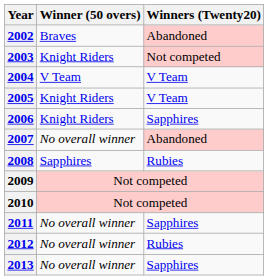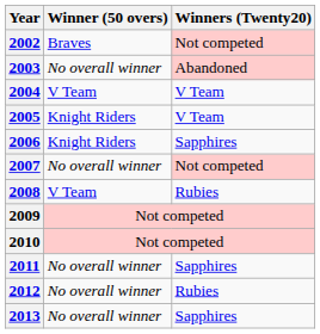 <table class="wikitable sortable plainrowheaders">
 <tr>
 <th scope="col">Year</th>
 <th scope="col">Winner (50 overs)</th>
 <th scope="col">Winners (Twenty20)</th>
 </tr>
 <tr>
 <th scope="row" style="text-align:center"><a href='#'>2002</a></th>
 <td><a href='#'>Braves</a></td>
-<td style="background:#fcc;">Abandoned</td>
+<td style="background:#fcc;">Not competed</td>
 </tr>
 <tr>
 <th scope="row" style="text-align:center"><a href='#'>2003</a></th>
-<td><a href='#'>Knight Riders</a></td>
-<td style="background:#fcc;">Not competed</td>
+<td><em>No overall winner</em></td>
+<td style="background:#fcc;">Abandoned</td>
 </tr>
 <tr>
 <th scope="row" style="text-align:center"><a href='#'>2004</a></th>
 <td><a href='#'>V Team</a></td>
 <td><a href='#'>V Team</a></td>
 </tr>
 <tr>
 <th scope="row" style="text-align:center"><a href='#'>2005</a></th>
 <td><a href='#'>Knight Riders</a></td>
 <td><a href='#'>V Team</a></td>
 </tr>
 <tr>
 <th scope="row" style="text-align:center"><a href='#'>2006</a></th>
 <td><a href='#'>Knight Riders</a></td>
 <td><a href='#'>Sapphires</a></td>
 </tr>
 <tr>
 <th scope="row" style="text-align:center"><a href='#'>2007</a></th>
 <td><em>No overall winner</em></td>
-<td style="background:#fcc;">Abandoned</td>
+<td style="background:#fcc;">Not competed</td>
 </tr>
 <tr>
 <th scope="row" style="text-align:center"><a href='#'>2008</a></th>
-<td><a href='#'>Sapphires</a></td>
+<td><a href='#'>V Team</a></td>
 <td><a href='#'>Rubies</a></td>
 </tr>
 <tr>
 <th scope="row" style="text-align:center">2009</th>
 <td colspan="2"  style="background:#fcc; text-align:center;">Not competed</td>
 </tr>
 <tr>
 <th scope="row" style="text-align:center">2010</th>
 <td colspan="2"  style="background:#fcc; text-align:center;">Not competed</td>
 </tr>
 <tr>
 <th scope="row" style="text-align:center"><a href='#'>2011</a></th>
 <td><em>No overall winner</em></td>
 <td><a href='#'>Sapphires</a></td>
 </tr>
 <tr>
 <th scope="row" style="text-align:center"><a href='#'>2012</a></th>
 <td><em>No overall winner</em></td>
 <td><a href='#'>Rubies</a></td>
 </tr>
 <tr>
 <th scope="row" style="text-align:center"><a href='#'>2013</a></th>
 <td><em>No overall winner</em></td>
 <td><a href='#'>Sapphires</a></td>
 </tr>
 </table>
